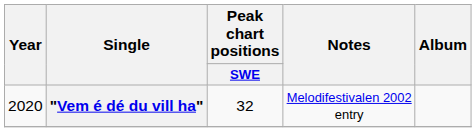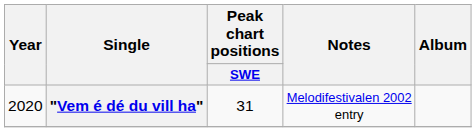 <table class="wikitable plainrowheaders" style="text-align:center;" border="1">
 <tr>
 <th scope="col" rowspan="2">Year</th>
 <th scope="col" rowspan="2">Single</th>
 <th scope="col" colspan="1">Peak chart positions</th>
 <th scope="col" rowspan="2">Notes</th>
 <th scope="col" rowspan="2">Album</th>
 </tr>
 <tr>
 <th scope="col" style="width:3em;font-size:85%;"><a href='#'>SWE</a></th>
 </tr>
 <tr>
 <td rowspan=1>2020</td>
 <th scope="row">"<a href='#'>Vem é dé du vill ha</a>" </th>
-<td>32</td>
+<td>31</td>
 <td><small><a href='#'>Melodifestivalen 2002</a> <br> entry </small></td>
 <td></td>
 </tr>
 <tr>
 </tr>
 </table>
